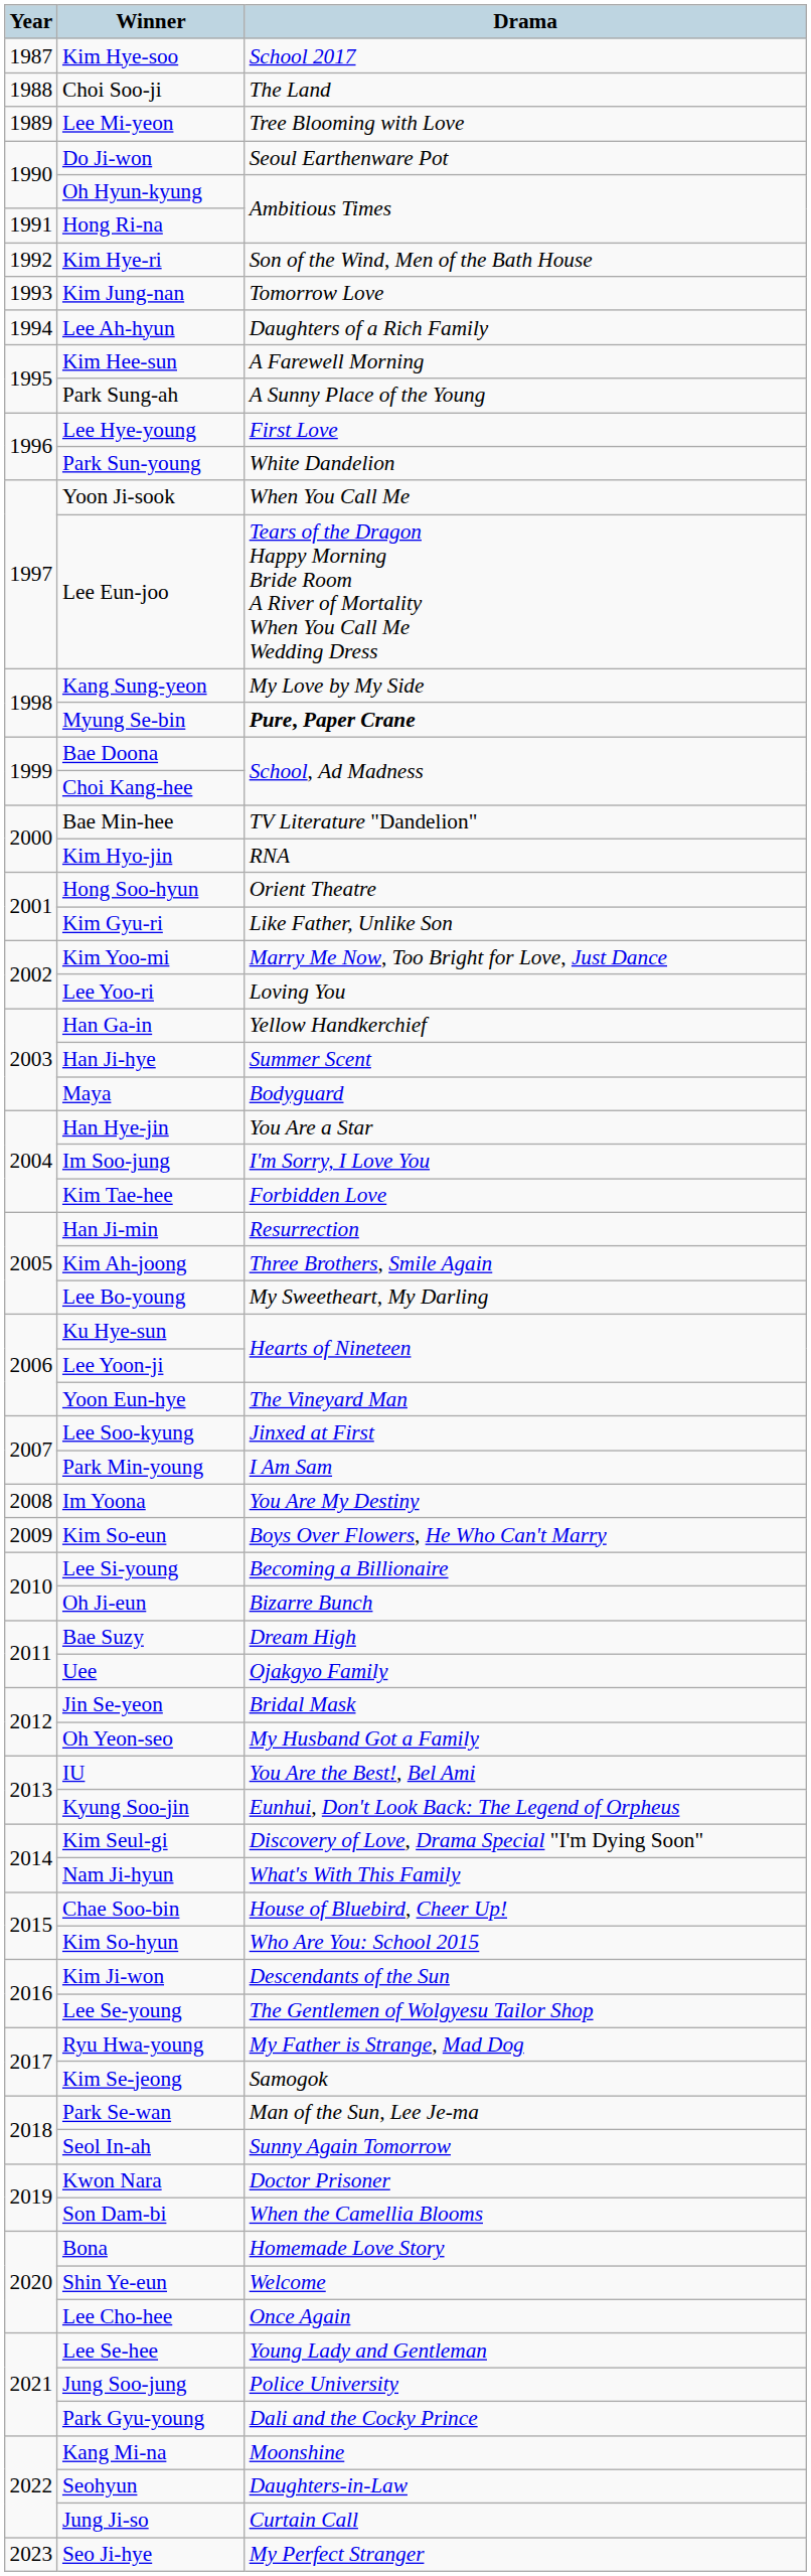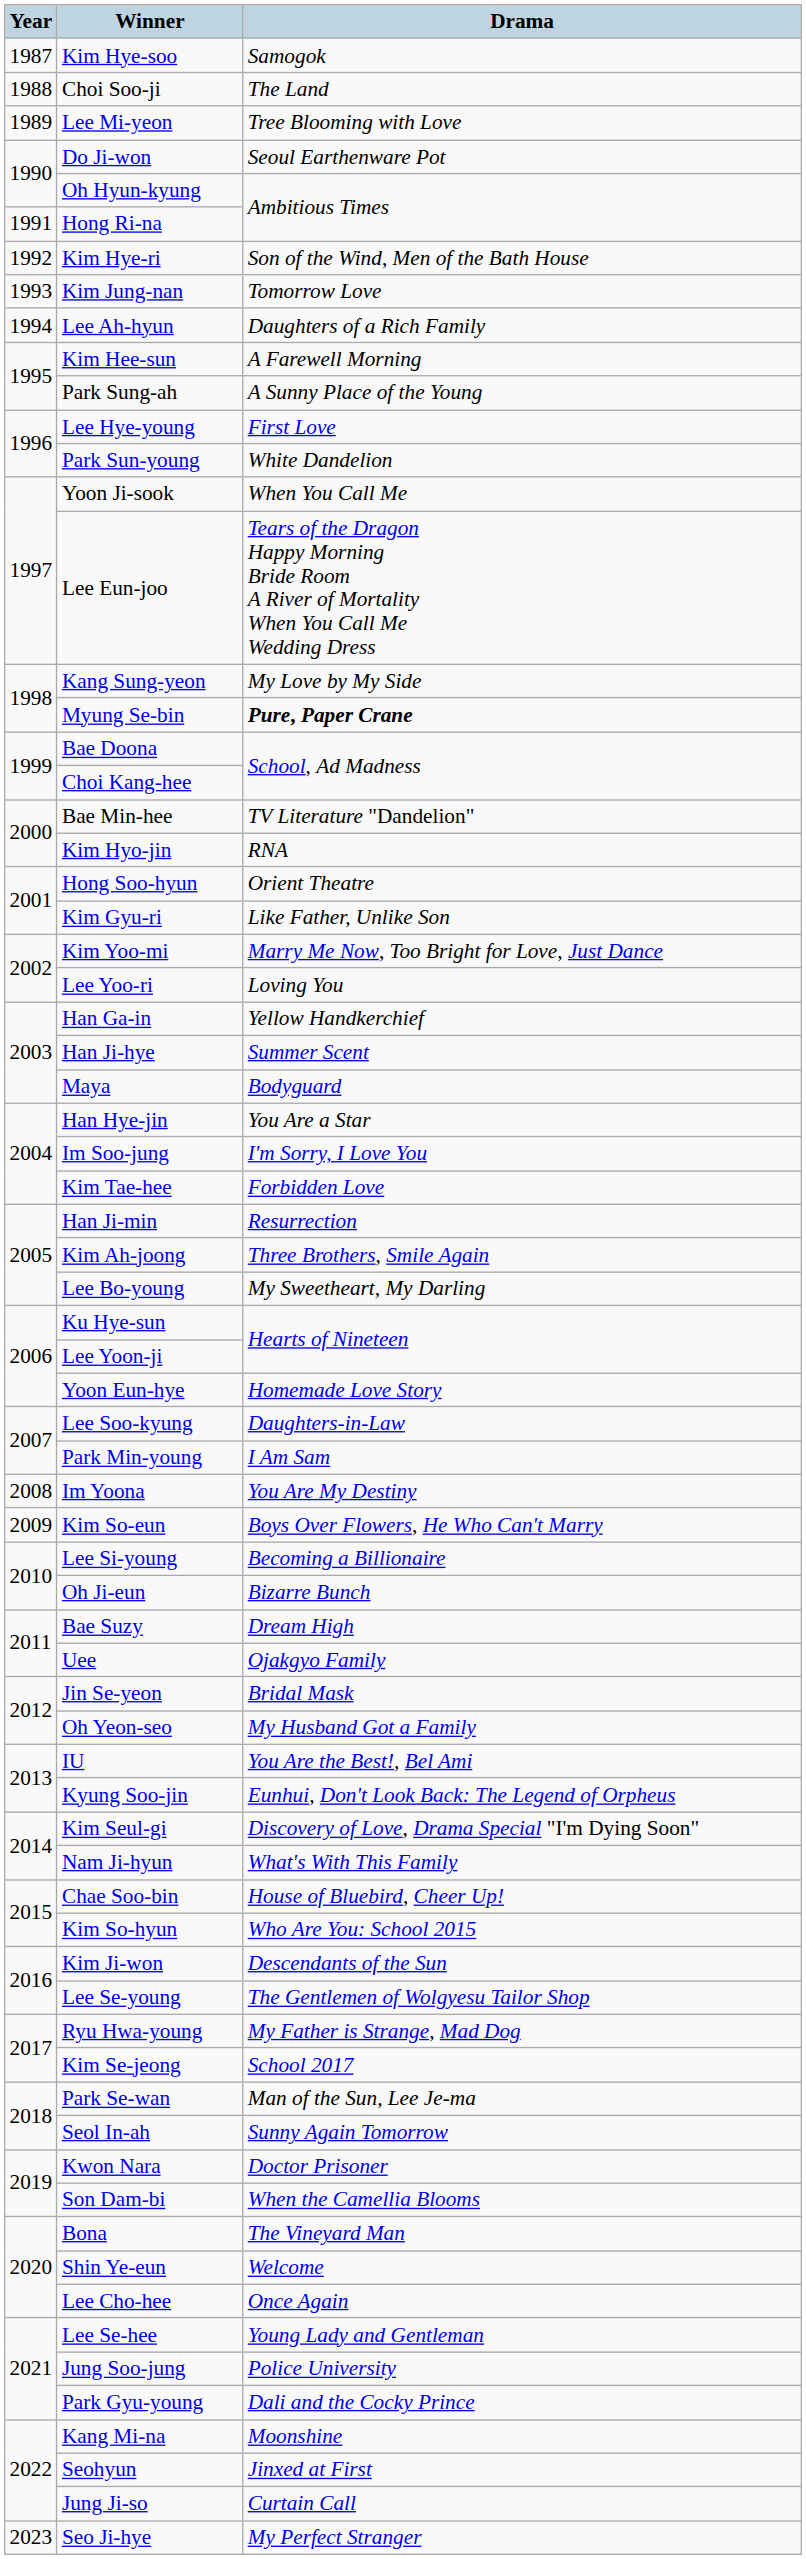 <table class="wikitable" style="width:600px">
 <tr>
 <th style="background:#BED5E1;" width="30">Year</th>
 <th style="background:#BED5E1;">Winner</th>
 <th style="background:#BED5E1;">Drama</th>
 </tr>
 <tr>
 <td>1987</td>
 <td><a href='#'>Kim Hye-soo</a></td>
-<td><em><a href='#'>School 2017</a></em></td>
+<td><em>Samogok</em></td>
 </tr>
 <tr>
 <td>1988</td>
 <td>Choi Soo-ji</td>
 <td><em>The Land</em></td>
 </tr>
 <tr>
 <td>1989</td>
 <td><a href='#'>Lee Mi-yeon</a></td>
 <td><em>Tree Blooming with Love</em></td>
 </tr>
 <tr>
 <td rowspan="2">1990</td>
 <td><a href='#'>Do Ji-won</a></td>
 <td><em>Seoul Earthenware Pot</em></td>
 </tr>
 <tr>
 <td><a href='#'>Oh Hyun-kyung</a></td>
 <td rowspan="2"><em>Ambitious Times</em></td>
 </tr>
 <tr>
 <td>1991</td>
 <td><a href='#'>Hong Ri-na</a></td>
 </tr>
 <tr>
 <td>1992</td>
 <td><a href='#'>Kim Hye-ri</a></td>
 <td><em>Son of the Wind</em>, <em>Men of the Bath House</em></td>
 </tr>
 <tr>
 <td>1993</td>
 <td><a href='#'>Kim Jung-nan</a></td>
 <td><em>Tomorrow Love</em></td>
 </tr>
 <tr>
 <td>1994</td>
 <td><a href='#'>Lee Ah-hyun</a></td>
 <td><em>Daughters of a Rich Family</em></td>
 </tr>
 <tr>
 <td rowspan="2">1995</td>
 <td><a href='#'>Kim Hee-sun</a></td>
 <td><em>A Farewell Morning</em></td>
 </tr>
 <tr>
 <td>Park Sung-ah</td>
 <td><em>A Sunny Place of the Young</em></td>
 </tr>
 <tr>
 <td rowspan="2">1996</td>
 <td><a href='#'>Lee Hye-young</a></td>
 <td><em><a href='#'>First Love</a></em></td>
 </tr>
 <tr>
 <td><a href='#'>Park Sun-young</a></td>
 <td><em>White Dandelion</em></td>
 </tr>
 <tr>
 <td rowspan="2">1997</td>
 <td>Yoon Ji-sook</td>
 <td><em>When You Call Me</em></td>
 </tr>
 <tr>
 <td>Lee Eun-joo</td>
 <td><em><a href='#'>Tears of the Dragon</a></em><br><em>Happy Morning</em> <br><em>Bride Room</em><br><em>A River of Mortality</em><br><em>When You Call Me</em><br><em>Wedding Dress</em></td>
 </tr>
 <tr>
 <td rowspan="2">1998</td>
 <td><a href='#'>Kang Sung-yeon</a></td>
 <td><em>My Love by My Side</em></td>
 </tr>
 <tr>
 <td><a href='#'>Myung Se-bin</a></td>
 <td><strong><em>Pure</em>, <em>Paper Crane</em></strong></td>
 </tr>
 <tr>
 <td rowspan="2">1999</td>
 <td><a href='#'>Bae Doona</a></td>
 <td rowspan="2"><em><a href='#'>School</a></em>, <em>Ad Madness</em></td>
 </tr>
 <tr>
 <td><a href='#'>Choi Kang-hee</a></td>
 </tr>
 <tr>
 <td rowspan="2">2000</td>
 <td>Bae Min-hee</td>
 <td><em>TV Literature</em> "Dandelion"</td>
 </tr>
 <tr>
 <td><a href='#'>Kim Hyo-jin</a></td>
 <td><em>RNA</em></td>
 </tr>
 <tr>
 <td rowspan="2">2001</td>
 <td><a href='#'>Hong Soo-hyun</a></td>
 <td><em>Orient Theatre</em></td>
 </tr>
 <tr>
 <td><a href='#'>Kim Gyu-ri</a></td>
 <td><em>Like Father, Unlike Son</em></td>
 </tr>
 <tr>
 <td rowspan="2">2002</td>
 <td><a href='#'>Kim Yoo-mi</a></td>
 <td><em><a href='#'>Marry Me Now</a></em>, <em>Too Bright for Love</em>, <em><a href='#'>Just Dance</a></em></td>
 </tr>
 <tr>
 <td><a href='#'>Lee Yoo-ri</a></td>
 <td><em>Loving You</em></td>
 </tr>
 <tr>
 <td rowspan="3">2003</td>
 <td><a href='#'>Han Ga-in</a></td>
 <td><em>Yellow Handkerchief</em></td>
 </tr>
 <tr>
 <td><a href='#'>Han Ji-hye</a></td>
 <td><em><a href='#'>Summer Scent</a></em></td>
 </tr>
 <tr>
 <td><a href='#'>Maya</a></td>
 <td><em><a href='#'>Bodyguard</a></em></td>
 </tr>
 <tr>
 <td rowspan="3">2004</td>
 <td><a href='#'>Han Hye-jin</a></td>
 <td><em>You Are a Star</em></td>
 </tr>
 <tr>
 <td><a href='#'>Im Soo-jung</a></td>
 <td><em><a href='#'>I'm Sorry, I Love You</a></em></td>
 </tr>
 <tr>
 <td><a href='#'>Kim Tae-hee</a></td>
 <td><em><a href='#'>Forbidden Love</a></em></td>
 </tr>
 <tr>
 <td rowspan="3">2005</td>
 <td><a href='#'>Han Ji-min</a></td>
 <td><em><a href='#'>Resurrection</a></em></td>
 </tr>
 <tr>
 <td><a href='#'>Kim Ah-joong</a></td>
 <td><em><a href='#'>Three Brothers</a></em>, <em><a href='#'>Smile Again</a></em></td>
 </tr>
 <tr>
 <td><a href='#'>Lee Bo-young</a></td>
 <td><em>My Sweetheart, My Darling</em></td>
 </tr>
 <tr>
 <td rowspan="3">2006</td>
 <td><a href='#'>Ku Hye-sun</a></td>
 <td rowspan="2"><em><a href='#'>Hearts of Nineteen</a></em></td>
 </tr>
 <tr>
 <td><a href='#'>Lee Yoon-ji</a></td>
 </tr>
 <tr>
 <td><a href='#'>Yoon Eun-hye</a></td>
-<td><em><a href='#'>The Vineyard Man</a></em></td>
+<td><em><a href='#'>Homemade Love Story</a></em></td>
 </tr>
 <tr>
 <td rowspan="2">2007</td>
 <td><a href='#'>Lee Soo-kyung</a></td>
-<td><em><a href='#'>Jinxed at First</a></em></td>
+<td><em><a href='#'>Daughters-in-Law</a></em></td>
 </tr>
 <tr>
 <td><a href='#'>Park Min-young</a></td>
 <td><em><a href='#'>I Am Sam</a></em></td>
 </tr>
 <tr>
 <td>2008</td>
 <td><a href='#'>Im Yoona</a></td>
 <td><em><a href='#'>You Are My Destiny</a></em></td>
 </tr>
 <tr>
 <td>2009</td>
 <td><a href='#'>Kim So-eun</a></td>
 <td><em><a href='#'>Boys Over Flowers</a></em>, <em><a href='#'>He Who Can't Marry</a></em></td>
 </tr>
 <tr>
 <td rowspan="2">2010</td>
 <td><a href='#'>Lee Si-young</a></td>
 <td><em><a href='#'>Becoming a Billionaire</a></em></td>
 </tr>
 <tr>
 <td><a href='#'>Oh Ji-eun</a></td>
 <td><em><a href='#'>Bizarre Bunch</a></em></td>
 </tr>
 <tr>
 <td rowspan="2">2011</td>
 <td><a href='#'>Bae Suzy</a></td>
 <td><em><a href='#'>Dream High</a></em></td>
 </tr>
 <tr>
 <td><a href='#'>Uee</a></td>
 <td><em><a href='#'>Ojakgyo Family</a></em></td>
 </tr>
 <tr>
 <td rowspan="2">2012</td>
 <td><a href='#'>Jin Se-yeon</a></td>
 <td><em><a href='#'>Bridal Mask</a></em></td>
 </tr>
 <tr>
 <td><a href='#'>Oh Yeon-seo</a></td>
 <td><em><a href='#'>My Husband Got a Family</a></em></td>
 </tr>
 <tr>
 <td rowspan="2">2013</td>
 <td><a href='#'>IU</a></td>
 <td><em><a href='#'>You Are the Best!</a>, <a href='#'>Bel Ami</a></em></td>
 </tr>
 <tr>
 <td><a href='#'>Kyung Soo-jin</a></td>
 <td><em><a href='#'>Eunhui</a>, <a href='#'>Don't Look Back: The Legend of Orpheus</a></em></td>
 </tr>
 <tr>
 <td rowspan="2">2014</td>
 <td><a href='#'>Kim Seul-gi</a></td>
 <td><em><a href='#'>Discovery of Love</a></em>, <em><a href='#'>Drama Special</a></em> "I'm Dying Soon"</td>
 </tr>
 <tr>
 <td><a href='#'>Nam Ji-hyun</a></td>
 <td><em><a href='#'>What's With This Family</a></em></td>
 </tr>
 <tr>
 <td rowspan="2">2015</td>
 <td><a href='#'>Chae Soo-bin</a></td>
 <td><em><a href='#'>House of Bluebird</a></em>, <em><a href='#'>Cheer Up!</a></em></td>
 </tr>
 <tr>
 <td><a href='#'>Kim So-hyun</a></td>
 <td><em><a href='#'>Who Are You: School 2015</a></em></td>
 </tr>
 <tr>
 <td rowspan="2">2016</td>
 <td><a href='#'>Kim Ji-won</a></td>
 <td><em><a href='#'>Descendants of the Sun</a></em></td>
 </tr>
 <tr>
 <td><a href='#'>Lee Se-young</a></td>
 <td><em><a href='#'>The Gentlemen of Wolgyesu Tailor Shop</a></em></td>
 </tr>
 <tr>
 <td rowspan="2">2017</td>
 <td><a href='#'>Ryu Hwa-young</a></td>
 <td><em><a href='#'>My Father is Strange</a></em>, <em><a href='#'>Mad Dog</a></em></td>
 </tr>
 <tr>
 <td><a href='#'>Kim Se-jeong</a></td>
-<td><em>Samogok</em></td>
+<td><em><a href='#'>School 2017</a></em></td>
 </tr>
 <tr>
 <td rowspan="2">2018</td>
 <td><a href='#'>Park Se-wan</a></td>
 <td><em>Man of the Sun, Lee Je-ma</em></td>
 </tr>
 <tr>
 <td><a href='#'>Seol In-ah</a></td>
 <td><em><a href='#'>Sunny Again Tomorrow</a></em></td>
 </tr>
 <tr>
 <td rowspan="2">2019</td>
 <td><a href='#'>Kwon Nara</a></td>
 <td><em><a href='#'>Doctor Prisoner</a></em></td>
 </tr>
 <tr>
 <td><a href='#'>Son Dam-bi</a></td>
 <td><em><a href='#'>When the Camellia Blooms</a></em></td>
 </tr>
 <tr>
 <td rowspan="3">2020</td>
 <td><a href='#'>Bona</a></td>
-<td><em><a href='#'>Homemade Love Story</a></em></td>
+<td><em><a href='#'>The Vineyard Man</a></em></td>
 </tr>
 <tr>
 <td><a href='#'>Shin Ye-eun</a></td>
 <td><em><a href='#'>Welcome</a></em></td>
 </tr>
 <tr>
 <td><a href='#'>Lee Cho-hee</a></td>
 <td><em><a href='#'>Once Again</a></em></td>
 </tr>
 <tr>
 <td rowspan="3">2021</td>
 <td><a href='#'>Lee Se-hee</a></td>
 <td><em><a href='#'>Young Lady and Gentleman</a></em></td>
 </tr>
 <tr>
 <td><a href='#'>Jung Soo-jung</a></td>
 <td><em><a href='#'>Police University</a></em></td>
 </tr>
 <tr>
 <td><a href='#'>Park Gyu-young</a></td>
 <td><em><a href='#'>Dali and the Cocky Prince</a></em></td>
 </tr>
 <tr>
 <td rowspan="3">2022</td>
 <td><a href='#'>Kang Mi-na</a></td>
 <td><em><a href='#'>Moonshine</a></em></td>
 </tr>
 <tr>
 <td><a href='#'>Seohyun</a></td>
-<td><em><a href='#'>Daughters-in-Law</a></em></td>
+<td><em><a href='#'>Jinxed at First</a></em></td>
 </tr>
 <tr>
 <td><a href='#'>Jung Ji-so</a></td>
 <td><em><a href='#'>Curtain Call</a></em></td>
 </tr>
 <tr>
 <td>2023</td>
 <td><a href='#'>Seo Ji-hye</a></td>
 <td><em><a href='#'>My Perfect Stranger</a></em></td>
 </tr>
 </table>
